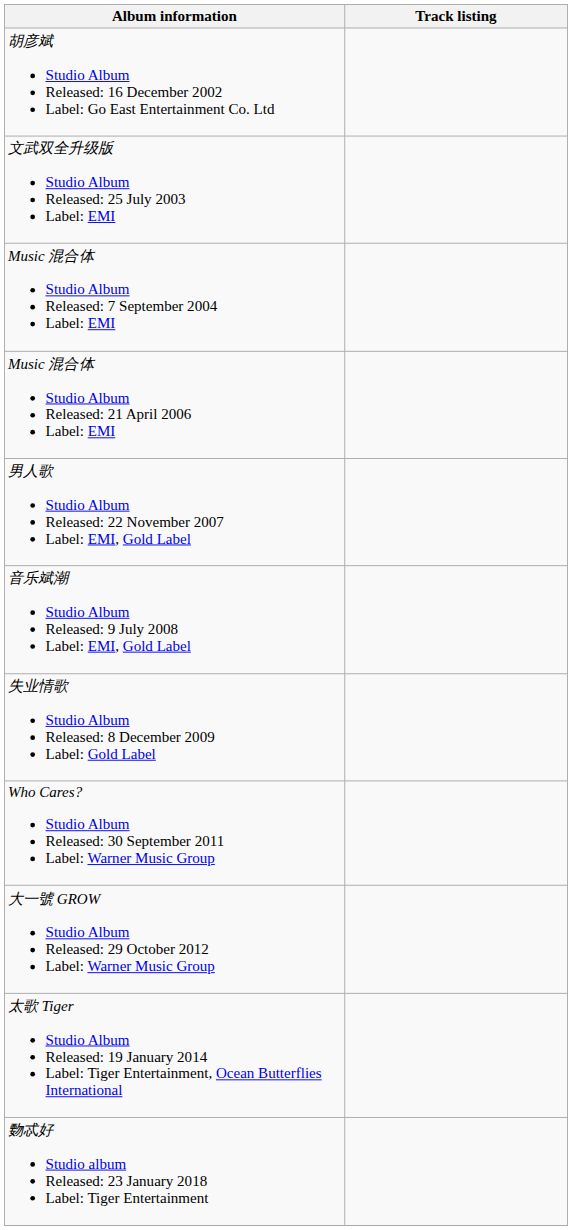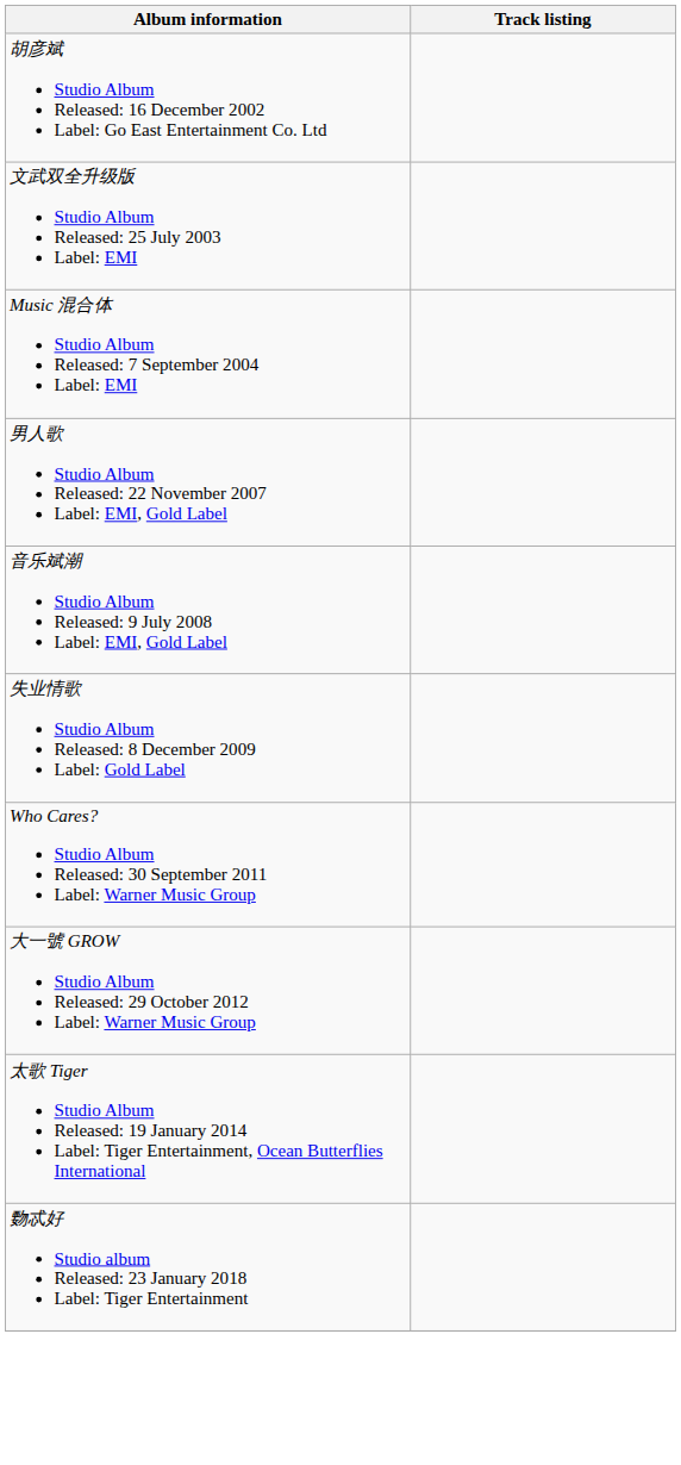 <table class="wikitable" style="width:600px">
 <tr>
 <th>Album information</th>
 <th align="center" width="230px">Track listing</th>
 </tr>
 <tr>
 <td><em>胡彦斌</em><br><ul><li><a href='#'>Studio Album</a></li><li>Released: 16 December 2002</li><li>Label: Go East Entertainment Co. Ltd</li></ul></td>
 <td style="font-size: 85%;"></td>
 </tr>
 <tr>
 <td><em>文武双全升级版</em><br><ul><li><a href='#'>Studio Album</a></li><li>Released: 25 July 2003</li><li>Label: <a href='#'>EMI</a></li></ul></td>
 <td style="font-size: 85%;"></td>
 </tr>
 <tr>
 <td><em>Music 混合体</em><br><ul><li><a href='#'>Studio Album</a></li><li>Released: 7 September 2004</li><li>Label: <a href='#'>EMI</a></li></ul></td>
-<td style="font-size: 85%;"></td>
-</tr>
-<tr>
-<td><em>Music 混合体</em><br><ul><li><a href='#'>Studio Album</a></li><li>Released: 21 April 2006</li><li>Label: <a href='#'>EMI</a></li></ul></td>
 <td style="font-size: 85%;"></td>
 </tr>
 <tr>
 <td><em>男人歌</em><br><ul><li><a href='#'>Studio Album</a></li><li>Released: 22 November 2007</li><li>Label: <a href='#'>EMI</a>, <a href='#'>Gold Label</a></li></ul></td>
 <td style="font-size: 85%;"></td>
 </tr>
 <tr>
 <td><em>音乐斌潮</em><br><ul><li><a href='#'>Studio Album</a></li><li>Released: 9 July 2008</li><li>Label: <a href='#'>EMI</a>, <a href='#'>Gold Label</a></li></ul></td>
 <td style="font-size: 85%;"></td>
 </tr>
 <tr>
 <td><em>失业情歌</em><br><ul><li><a href='#'>Studio Album</a></li><li>Released: 8 December 2009</li><li>Label: <a href='#'>Gold Label</a></li></ul></td>
 <td style="font-size: 85%;"></td>
 </tr>
 <tr>
 <td><em>Who Cares?</em><br><ul><li><a href='#'>Studio Album</a></li><li>Released: 30 September 2011</li><li>Label: <a href='#'>Warner Music Group</a></li></ul></td>
 <td style="font-size: 85%;"></td>
 </tr>
 <tr>
 <td><em>大一號 GROW</em><br><ul><li><a href='#'>Studio Album</a></li><li>Released: 29 October 2012</li><li>Label: <a href='#'>Warner Music Group</a></li></ul></td>
 <td style="font-size: 85%;"></td>
 </tr>
 <tr>
 <td><em>太歌 Tiger</em><br><ul><li><a href='#'>Studio Album</a></li><li>Released: 19 January 2014</li><li>Label: Tiger Entertainment, <a href='#'>Ocean Butterflies International</a></li></ul></td>
 <td style="font-size: 85%;"></td>
 </tr>
 <tr>
 <td><em>覅忒好</em><br><ul><li><a href='#'>Studio album</a></li><li>Released: 23 January 2018</li><li>Label: Tiger Entertainment</li></ul></td>
 <td style="font-size: 85%;"></td>
 </tr>
 <tr>
 </tr>
 </table>
